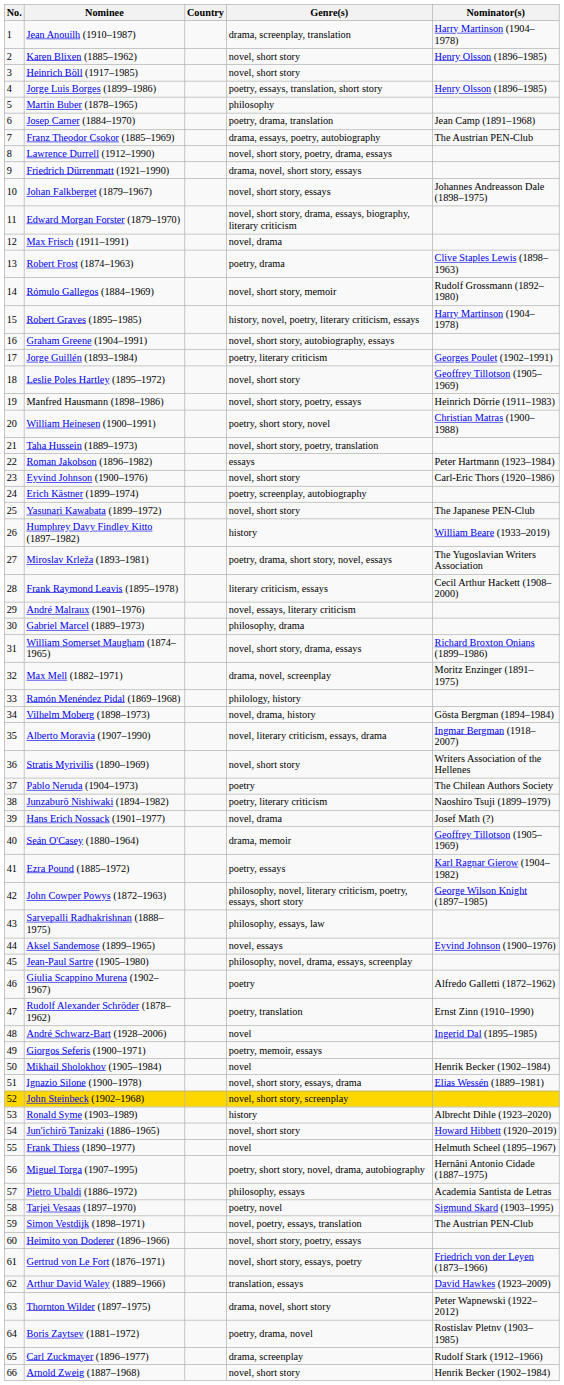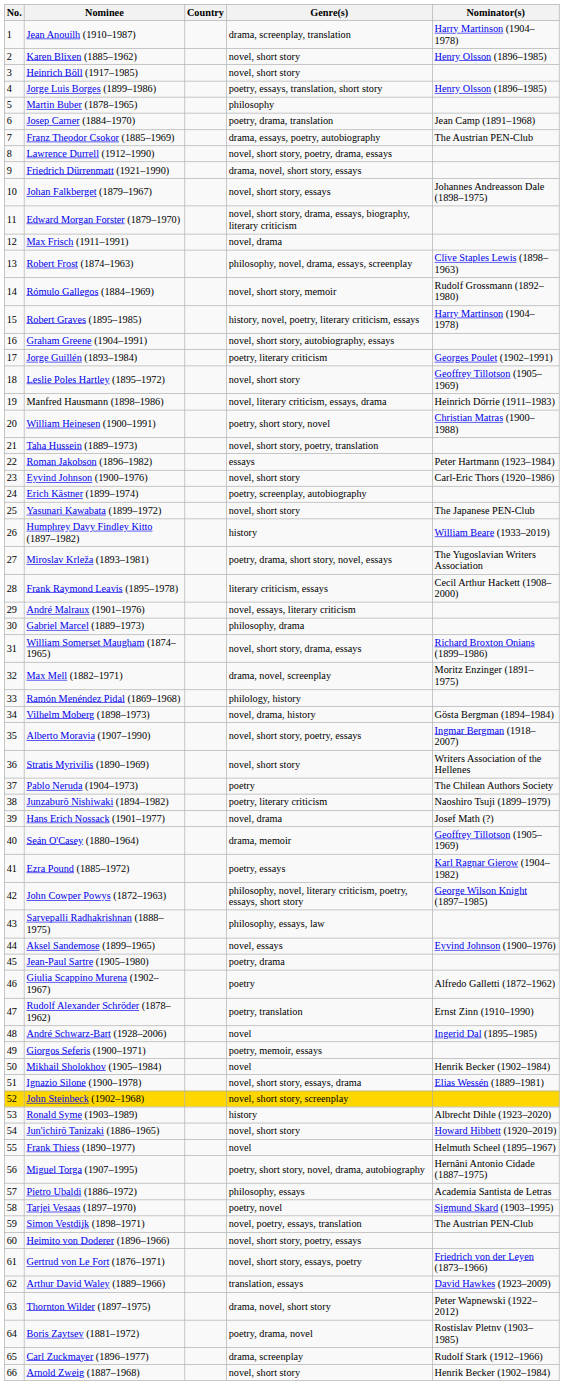 <table class="sortable wikitable mw-collapsible">
 <tr>
 <th scope=col>No.</th>
 <th scope=col>Nominee</th>
 <th scope=col>Country</th>
 <th scope=col>Genre(s)</th>
 <th scope=col>Nominator(s)</th>
 </tr>
 <tr>
 <td>1</td>
 <td><a href='#'>Jean Anouilh</a> (1910–1987)</td>
 <td></td>
 <td>drama, screenplay, translation</td>
 <td><a href='#'>Harry Martinson</a> (1904–1978)</td>
 </tr>
 <tr>
 <td>2</td>
 <td><a href='#'>Karen Blixen</a> (1885–1962)</td>
 <td></td>
 <td>novel, short story</td>
 <td><a href='#'>Henry Olsson</a> (1896–1985)</td>
 </tr>
 <tr>
 <td>3</td>
 <td><a href='#'>Heinrich Böll</a> (1917–1985)</td>
 <td></td>
 <td>novel, short story</td>
 <td></td>
 </tr>
 <tr>
 <td>4</td>
 <td><a href='#'>Jorge Luis Borges</a> (1899–1986)</td>
 <td></td>
 <td>poetry, essays, translation, short story</td>
 <td><a href='#'>Henry Olsson</a> (1896–1985)</td>
 </tr>
 <tr>
 <td>5</td>
 <td><a href='#'>Martin Buber</a> (1878–1965)</td>
 <td><br></td>
 <td>philosophy</td>
 <td></td>
 </tr>
 <tr>
 <td>6</td>
 <td><a href='#'>Josep Carner</a> (1884–1970)</td>
 <td></td>
 <td>poetry, drama, translation</td>
 <td>Jean Camp (1891–1968)</td>
 </tr>
 <tr>
 <td>7</td>
 <td><a href='#'>Franz Theodor Csokor</a> (1885–1969)</td>
 <td></td>
 <td>drama, essays, poetry, autobiography</td>
 <td>The Austrian PEN-Club</td>
 </tr>
 <tr>
 <td>8</td>
 <td><a href='#'>Lawrence Durrell</a> (1912–1990)</td>
 <td></td>
 <td>novel, short story, poetry, drama, essays</td>
 <td></td>
 </tr>
 <tr>
 <td>9</td>
 <td><a href='#'>Friedrich Dürrenmatt</a> (1921–1990)</td>
 <td></td>
 <td>drama, novel, short story, essays</td>
 <td></td>
 </tr>
 <tr>
 <td>10</td>
 <td><a href='#'>Johan Falkberget</a> (1879–1967)</td>
 <td></td>
 <td>novel, short story, essays</td>
 <td>Johannes Andreasson Dale (1898–1975)</td>
 </tr>
 <tr>
 <td>11</td>
 <td><a href='#'>Edward Morgan Forster</a> (1879–1970)</td>
 <td></td>
 <td>novel, short story, drama, essays, biography, literary criticism</td>
 <td></td>
 </tr>
 <tr>
 <td>12</td>
 <td><a href='#'>Max Frisch</a> (1911–1991)</td>
 <td></td>
 <td>novel, drama</td>
 <td></td>
 </tr>
 <tr>
 <td>13</td>
 <td><a href='#'>Robert Frost</a> (1874–1963)</td>
 <td></td>
-<td>poetry, drama</td>
+<td>philosophy, novel, drama, essays, screenplay</td>
 <td><a href='#'>Clive Staples Lewis</a> (1898–1963)</td>
 </tr>
 <tr>
 <td>14</td>
 <td><a href='#'>Rómulo Gallegos</a> (1884–1969)</td>
 <td></td>
 <td>novel, short story, memoir</td>
 <td>Rudolf Grossmann (1892–1980)</td>
 </tr>
 <tr>
 <td>15</td>
 <td><a href='#'>Robert Graves</a> (1895–1985)</td>
 <td></td>
 <td>history, novel, poetry, literary criticism, essays</td>
 <td><a href='#'>Harry Martinson</a> (1904–1978)</td>
 </tr>
 <tr>
 <td>16</td>
 <td><a href='#'>Graham Greene</a> (1904–1991)</td>
 <td></td>
 <td>novel, short story, autobiography, essays</td>
 <td></td>
 </tr>
 <tr>
 <td>17</td>
 <td><a href='#'>Jorge Guillén</a> (1893–1984)</td>
 <td></td>
 <td>poetry, literary criticism</td>
 <td><a href='#'>Georges Poulet</a> (1902–1991)</td>
 </tr>
 <tr>
 <td>18</td>
 <td><a href='#'>Leslie Poles Hartley</a> (1895–1972)</td>
 <td></td>
 <td>novel, short story</td>
 <td><a href='#'>Geoffrey Tillotson</a> (1905–1969)</td>
 </tr>
 <tr>
 <td>19</td>
 <td>Manfred Hausmann (1898–1986)</td>
 <td></td>
-<td>novel, short story, poetry, essays</td>
+<td>novel, literary criticism, essays, drama</td>
 <td>Heinrich Dörrie (1911–1983)</td>
 </tr>
 <tr>
 <td>20</td>
 <td><a href='#'>William Heinesen</a> (1900–1991)</td>
 <td></td>
 <td>poetry, short story, novel</td>
 <td><a href='#'>Christian Matras</a> (1900–1988)</td>
 </tr>
 <tr>
 <td>21</td>
 <td><a href='#'>Taha Hussein</a> (1889–1973)</td>
 <td></td>
 <td>novel, short story, poetry, translation</td>
 <td></td>
 </tr>
 <tr>
 <td>22</td>
 <td><a href='#'>Roman Jakobson</a> (1896–1982)</td>
 <td><br></td>
 <td>essays</td>
 <td>Peter Hartmann (1923–1984)</td>
 </tr>
 <tr>
 <td>23</td>
 <td><a href='#'>Eyvind Johnson</a> (1900–1976)</td>
 <td></td>
 <td>novel, short story</td>
 <td>Carl-Eric Thors (1920–1986)</td>
 </tr>
 <tr>
 <td>24</td>
 <td><a href='#'>Erich Kästner</a> (1899–1974)</td>
 <td></td>
 <td>poetry, screenplay, autobiography</td>
 <td></td>
 </tr>
 <tr>
 <td>25</td>
 <td><a href='#'>Yasunari Kawabata</a> (1899–1972)</td>
 <td></td>
 <td>novel, short story</td>
 <td>The Japanese PEN-Club</td>
 </tr>
 <tr>
 <td>26</td>
 <td><a href='#'>Humphrey Davy Findley Kitto</a> (1897–1982)</td>
 <td></td>
 <td>history</td>
 <td><a href='#'>William Beare</a> (1933–2019)</td>
 </tr>
 <tr>
 <td>27</td>
 <td><a href='#'>Miroslav Krleža</a> (1893–1981)</td>
 <td></td>
 <td>poetry, drama, short story, novel, essays</td>
 <td>The Yugoslavian Writers Association</td>
 </tr>
 <tr>
 <td>28</td>
 <td><a href='#'>Frank Raymond Leavis</a> (1895–1978)</td>
 <td></td>
 <td>literary criticism, essays</td>
 <td>Cecil Arthur Hackett (1908–2000)</td>
 </tr>
 <tr>
 <td>29</td>
 <td><a href='#'>André Malraux</a> (1901–1976)</td>
 <td></td>
 <td>novel, essays, literary criticism</td>
 <td></td>
 </tr>
 <tr>
 <td>30</td>
 <td><a href='#'>Gabriel Marcel</a> (1889–1973)</td>
 <td></td>
 <td>philosophy, drama</td>
 <td></td>
 </tr>
 <tr>
 <td>31</td>
 <td><a href='#'>William Somerset Maugham</a> (1874–1965)</td>
 <td></td>
 <td>novel, short story, drama, essays</td>
 <td><a href='#'>Richard Broxton Onians</a> (1899–1986)</td>
 </tr>
 <tr>
 <td>32</td>
 <td><a href='#'>Max Mell</a> (1882–1971)</td>
 <td></td>
 <td>drama, novel, screenplay</td>
 <td>Moritz Enzinger (1891–1975)</td>
 </tr>
 <tr>
 <td>33</td>
 <td><a href='#'>Ramón Menéndez Pidal</a> (1869–1968)</td>
 <td></td>
 <td>philology, history</td>
 <td></td>
 </tr>
 <tr>
 <td>34</td>
 <td><a href='#'>Vilhelm Moberg</a> (1898–1973)</td>
 <td></td>
 <td>novel, drama, history</td>
 <td>Gösta Bergman (1894–1984)</td>
 </tr>
 <tr>
 <td>35</td>
 <td><a href='#'>Alberto Moravia</a> (1907–1990)</td>
 <td></td>
-<td>novel, literary criticism, essays, drama</td>
+<td>novel, short story, poetry, essays</td>
 <td><a href='#'>Ingmar Bergman</a> (1918–2007)</td>
 </tr>
 <tr>
 <td>36</td>
 <td><a href='#'>Stratis Myrivilis</a> (1890–1969)</td>
 <td></td>
 <td>novel, short story</td>
 <td>Writers Association of the Hellenes</td>
 </tr>
 <tr>
 <td>37</td>
 <td><a href='#'>Pablo Neruda</a> (1904–1973)</td>
 <td></td>
 <td>poetry</td>
 <td>The Chilean Authors Society</td>
 </tr>
 <tr>
 <td>38</td>
 <td><a href='#'>Junzaburō Nishiwaki</a> (1894–1982)</td>
 <td></td>
 <td>poetry, literary criticism</td>
 <td>Naoshiro Tsuji (1899–1979)</td>
 </tr>
 <tr>
 <td>39</td>
 <td><a href='#'>Hans Erich Nossack</a> (1901–1977)</td>
 <td></td>
 <td>novel, drama</td>
 <td>Josef Math (?)</td>
 </tr>
 <tr>
 <td>40</td>
 <td><a href='#'>Seán O'Casey</a> (1880–1964)</td>
 <td></td>
 <td>drama, memoir</td>
 <td><a href='#'>Geoffrey Tillotson</a> (1905–1969)</td>
 </tr>
 <tr>
 <td>41</td>
 <td><a href='#'>Ezra Pound</a> (1885–1972)</td>
 <td></td>
 <td>poetry, essays</td>
 <td><a href='#'>Karl Ragnar Gierow</a> (1904–1982)</td>
 </tr>
 <tr>
 <td>42</td>
 <td><a href='#'>John Cowper Powys</a> (1872–1963)</td>
 <td></td>
 <td>philosophy, novel, literary criticism, poetry, essays, short story</td>
 <td><a href='#'>George Wilson Knight</a> (1897–1985)</td>
 </tr>
 <tr>
 <td>43</td>
 <td><a href='#'>Sarvepalli Radhakrishnan</a> (1888–1975)</td>
 <td></td>
 <td>philosophy, essays, law</td>
 <td></td>
 </tr>
 <tr>
 <td>44</td>
 <td><a href='#'>Aksel Sandemose</a> (1899–1965)</td>
 <td><br></td>
 <td>novel, essays</td>
 <td><a href='#'>Eyvind Johnson</a> (1900–1976)</td>
 </tr>
 <tr>
 <td>45</td>
 <td><a href='#'>Jean-Paul Sartre</a> (1905–1980)</td>
 <td></td>
-<td>philosophy, novel, drama, essays, screenplay</td>
+<td>poetry, drama</td>
 <td></td>
 </tr>
 <tr>
 <td>46</td>
 <td><a href='#'>Giulia Scappino Murena</a> (1902–1967)</td>
 <td></td>
 <td>poetry</td>
 <td>Alfredo Galletti (1872–1962)</td>
 </tr>
 <tr>
 <td>47</td>
 <td><a href='#'>Rudolf Alexander Schröder</a> (1878–1962)</td>
 <td></td>
 <td>poetry, translation</td>
 <td>Ernst Zinn (1910–1990)</td>
 </tr>
 <tr>
 <td>48</td>
 <td><a href='#'>André Schwarz-Bart</a> (1928–2006)</td>
 <td></td>
 <td>novel</td>
 <td><a href='#'>Ingerid Dal</a> (1895–1985)</td>
 </tr>
 <tr>
 <td>49</td>
 <td><a href='#'>Giorgos Seferis</a> (1900–1971)</td>
 <td></td>
 <td>poetry, memoir, essays</td>
 <td></td>
 </tr>
 <tr>
 <td>50</td>
 <td><a href='#'>Mikhail Sholokhov</a> (1905–1984)</td>
 <td></td>
 <td>novel</td>
 <td>Henrik Becker (1902–1984)</td>
 </tr>
 <tr>
 <td>51</td>
 <td><a href='#'>Ignazio Silone</a> (1900–1978)</td>
 <td></td>
 <td>novel, short story, essays, drama</td>
 <td><a href='#'>Elias Wessén</a> (1889–1981)</td>
 </tr>
 <tr>
 <td style="background:gold;white-space:nowrap">52</td>
 <td style="background:gold;white-space:nowrap"><a href='#'>John Steinbeck</a> (1902–1968)</td>
 <td style="background:gold;white-space:nowrap"></td>
 <td style="background:gold;white-space:nowrap">novel, short story, screenplay</td>
 <td style="background:gold;white-space:nowrap"></td>
 </tr>
 <tr>
 <td>53</td>
 <td><a href='#'>Ronald Syme</a> (1903–1989)</td>
 <td><br></td>
 <td>history</td>
 <td>Albrecht Dihle (1923–2020)</td>
 </tr>
 <tr>
 <td>54</td>
 <td><a href='#'>Jun'ichirō Tanizaki</a> (1886–1965)</td>
 <td></td>
 <td>novel, short story</td>
 <td><a href='#'>Howard Hibbett</a> (1920–2019)</td>
 </tr>
 <tr>
 <td>55</td>
 <td><a href='#'>Frank Thiess</a> (1890–1977)</td>
 <td></td>
 <td>novel</td>
 <td>Helmuth Scheel (1895–1967)</td>
 </tr>
 <tr>
 <td>56</td>
 <td><a href='#'>Miguel Torga</a> (1907–1995)</td>
 <td></td>
 <td>poetry, short story, novel, drama, autobiography</td>
 <td>Hernâni Antonio Cidade (1887–1975)</td>
 </tr>
 <tr>
 <td>57</td>
 <td><a href='#'>Pietro Ubaldi</a> (1886–1972)</td>
 <td></td>
 <td>philosophy, essays</td>
 <td>Academia Santista de Letras</td>
 </tr>
 <tr>
 <td>58</td>
 <td><a href='#'>Tarjei Vesaas</a> (1897–1970)</td>
 <td></td>
 <td>poetry, novel</td>
 <td><a href='#'>Sigmund Skard</a> (1903–1995)</td>
 </tr>
 <tr>
 <td>59</td>
 <td><a href='#'>Simon Vestdijk</a> (1898–1971)</td>
 <td></td>
 <td>novel, poetry, essays, translation</td>
 <td>The Austrian PEN-Club</td>
 </tr>
 <tr>
 <td>60</td>
 <td><a href='#'>Heimito von Doderer</a> (1896–1966)</td>
 <td></td>
 <td>novel, short story, poetry, essays</td>
 <td></td>
 </tr>
 <tr>
 <td>61</td>
 <td><a href='#'>Gertrud von Le Fort</a> (1876–1971)</td>
 <td></td>
 <td>novel, short story, essays, poetry</td>
 <td><a href='#'>Friedrich von der Leyen</a> (1873–1966)</td>
 </tr>
 <tr>
 <td>62</td>
 <td><a href='#'>Arthur David Waley</a> (1889–1966)</td>
 <td></td>
 <td>translation, essays</td>
 <td><a href='#'>David Hawkes</a> (1923–2009)</td>
 </tr>
 <tr>
 <td>63</td>
 <td><a href='#'>Thornton Wilder</a> (1897–1975)</td>
 <td></td>
 <td>drama, novel, short story</td>
 <td>Peter Wapnewski (1922–2012)</td>
 </tr>
 <tr>
 <td>64</td>
 <td><a href='#'>Boris Zaytsev</a> (1881–1972)</td>
 <td></td>
 <td>poetry, drama, novel</td>
 <td>Rostislav Pletnv (1903–1985)</td>
 </tr>
 <tr>
 <td>65</td>
 <td><a href='#'>Carl Zuckmayer</a> (1896–1977)</td>
 <td></td>
 <td>drama, screenplay</td>
 <td>Rudolf Stark (1912–1966)</td>
 </tr>
 <tr>
 <td>66</td>
 <td><a href='#'>Arnold Zweig</a> (1887–1968)</td>
 <td></td>
 <td>novel, short story</td>
 <td>Henrik Becker (1902–1984)</td>
 </tr>
 </table>
